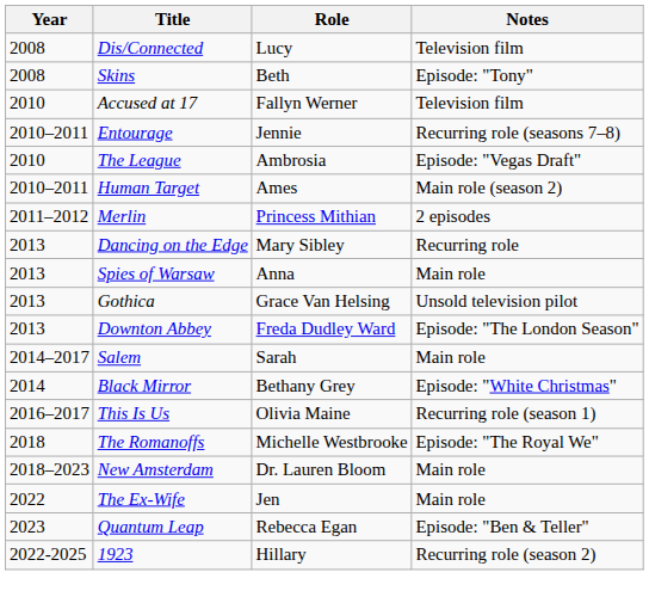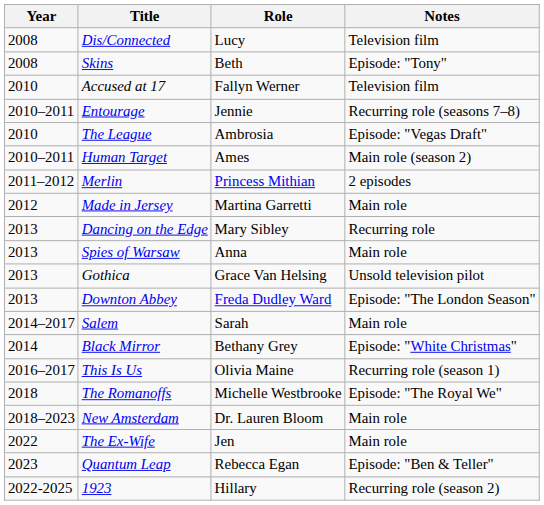 <table class="wikitable sortable">
 <tr>
 <th>Year</th>
 <th>Title</th>
 <th>Role</th>
 <th class="unsortable">Notes</th>
 </tr>
 <tr>
 <td>2008</td>
 <td><em><a href='#'>Dis/Connected</a></em></td>
 <td>Lucy</td>
 <td>Television film</td>
 </tr>
 <tr>
 <td>2008</td>
 <td><em><a href='#'>Skins</a></em></td>
 <td>Beth</td>
 <td>Episode: "Tony"</td>
 </tr>
 <tr>
 <td>2010</td>
 <td><em>Accused at 17</em></td>
 <td>Fallyn Werner</td>
 <td>Television film</td>
 </tr>
 <tr>
 <td>2010–2011</td>
 <td><em><a href='#'>Entourage</a></em></td>
 <td>Jennie</td>
 <td>Recurring role (seasons 7–8)</td>
 </tr>
 <tr>
 <td>2010</td>
 <td data-sort-value="League, The"><em><a href='#'>The League</a></em></td>
 <td>Ambrosia</td>
 <td>Episode: "Vegas Draft"</td>
 </tr>
 <tr>
 <td>2010–2011</td>
 <td><em><a href='#'>Human Target</a></em></td>
 <td>Ames</td>
 <td>Main role (season 2)</td>
 </tr>
 <tr>
 <td>2011–2012</td>
 <td><em><a href='#'>Merlin</a></em></td>
 <td><a href='#'>Princess Mithian</a></td>
 <td>2 episodes</td>
+</tr>
+<tr>
+<td>2012</td>
+<td><em><a href='#'>Made in Jersey</a></em></td>
+<td>Martina Garretti</td>
+<td>Main role</td>
 </tr>
 <tr>
 <td>2013</td>
 <td><em><a href='#'>Dancing on the Edge</a></em></td>
 <td>Mary Sibley</td>
 <td>Recurring role</td>
 </tr>
 <tr>
 <td>2013</td>
 <td><em><a href='#'>Spies of Warsaw</a></em></td>
 <td>Anna</td>
 <td>Main role</td>
 </tr>
 <tr>
 <td>2013</td>
 <td><em>Gothica</em></td>
 <td>Grace Van Helsing</td>
 <td>Unsold television pilot</td>
 </tr>
 <tr>
 <td>2013</td>
 <td><em><a href='#'>Downton Abbey</a></em></td>
 <td><a href='#'>Freda Dudley Ward</a></td>
 <td>Episode: "The London Season"</td>
 </tr>
 <tr>
 <td>2014–2017</td>
 <td><em><a href='#'>Salem</a></em></td>
 <td>Sarah</td>
 <td>Main role</td>
 </tr>
 <tr>
 <td>2014</td>
 <td><em><a href='#'>Black Mirror</a></em></td>
 <td>Bethany Grey</td>
 <td>Episode: "<a href='#'>White Christmas</a>"</td>
 </tr>
 <tr>
 <td>2016–2017</td>
 <td><em><a href='#'>This Is Us</a></em></td>
 <td>Olivia Maine</td>
 <td>Recurring role (season 1)</td>
 </tr>
 <tr>
 <td>2018</td>
 <td data-sort-value="Romanoffs, The"><em><a href='#'>The Romanoffs</a></em></td>
 <td>Michelle Westbrooke</td>
 <td>Episode: "The Royal We"</td>
 </tr>
 <tr>
 <td>2018–2023</td>
 <td><em><a href='#'>New Amsterdam</a></em></td>
 <td>Dr. Lauren Bloom</td>
 <td>Main role</td>
 </tr>
 <tr>
 <td>2022</td>
 <td><em><a href='#'>The Ex-Wife</a></em></td>
 <td>Jen</td>
 <td>Main role</td>
 </tr>
 <tr>
 <td>2023</td>
 <td><em><a href='#'>Quantum Leap</a></em></td>
 <td>Rebecca Egan</td>
 <td>Episode: "Ben & Teller"</td>
 </tr>
 <tr>
 <td>2022-2025</td>
 <td><a href='#'><em>1923</em></a></td>
 <td>Hillary</td>
 <td>Recurring role (season 2)</td>
 </tr>
 </table>
